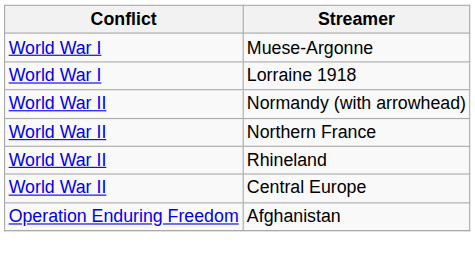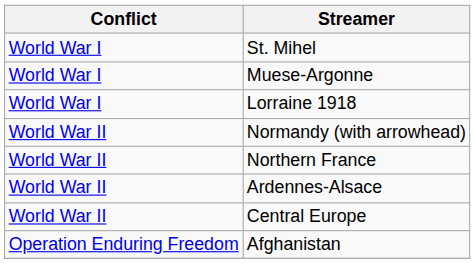 <table class="wikitable" align="left">
 <tr bgcolor="#efefef">
 <th>Conflict</th>
 <th>Streamer</th>
+</tr>
+<tr>
+<td><a href='#'>World War I</a></td>
+<td>St. Mihel</td>
 </tr>
 <tr>
 <td><a href='#'>World War I</a></td>
 <td>Muese-Argonne</td>
 </tr>
 <tr>
 <td><a href='#'>World War I</a></td>
 <td>Lorraine 1918</td>
 </tr>
 <tr>
 <td><a href='#'>World War II</a></td>
 <td>Normandy (with arrowhead)</td>
 </tr>
 <tr>
 <td><a href='#'>World War II</a></td>
 <td>Northern France</td>
 </tr>
 <tr>
 <td><a href='#'>World War II</a></td>
-<td>Rhineland</td>
+<td>Ardennes-Alsace</td>
 </tr>
 <tr>
 <td><a href='#'>World War II</a></td>
 <td>Central Europe</td>
 </tr>
 <tr>
 <td><a href='#'>Operation Enduring Freedom</a></td>
 <td>Afghanistan</td>
 </tr>
 <tr>
 </tr>
 </table>
